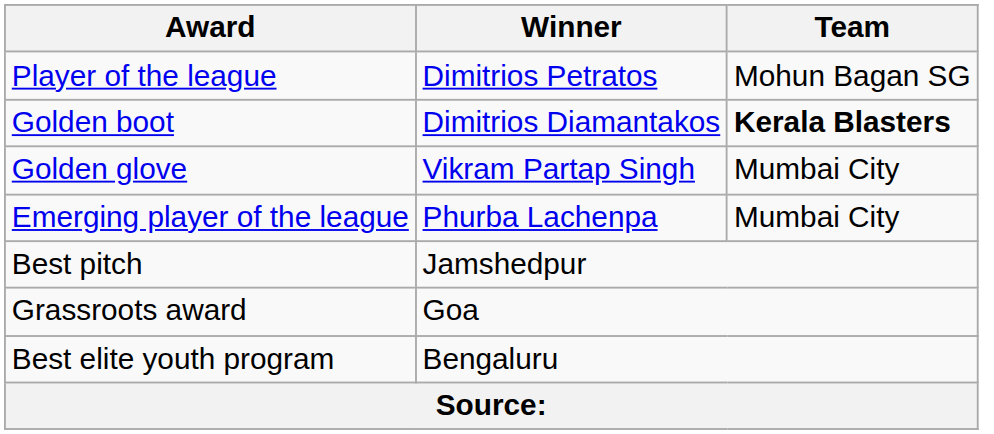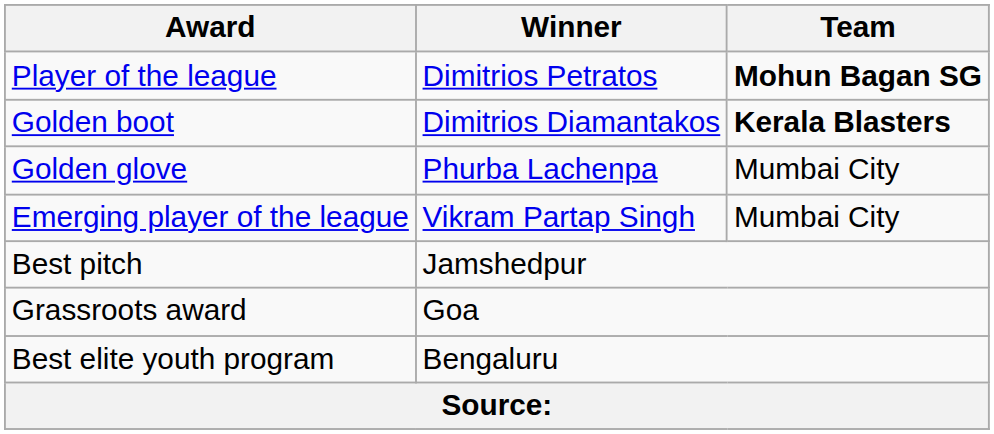 <table class="wikitable">
 <tr>
 <th>Award</th>
 <th>Winner</th>
 <th>Team</th>
 </tr>
 <tr>
 <td><a href='#'>Player of the league</a></td>
 <td> <a href='#'>Dimitrios Petratos</a></td>
-<td>Mohun Bagan SG</td>
+<td><strong>Mohun Bagan SG</strong></td>
 </tr>
 <tr>
 <td><a href='#'>Golden boot</a></td>
 <td> <a href='#'>Dimitrios Diamantakos</a></td>
 <td><strong>Kerala Blasters</strong></td>
 </tr>
 <tr>
 <td><a href='#'>Golden glove</a></td>
-<td> <a href='#'>Vikram Partap Singh</a></td>
+<td> <a href='#'>Phurba Lachenpa</a></td>
 <td>Mumbai City</td>
 </tr>
 <tr>
 <td><a href='#'>Emerging player of the league</a></td>
-<td> <a href='#'>Phurba Lachenpa</a></td>
+<td> <a href='#'>Vikram Partap Singh</a></td>
 <td>Mumbai City</td>
 </tr>
 <tr>
 <td>Best pitch</td>
 <td colspan="2">Jamshedpur</td>
 </tr>
 <tr>
 <td>Grassroots award</td>
 <td colspan="2">Goa</td>
 </tr>
 <tr>
 <td>Best elite youth program</td>
 <td colspan="2">Bengaluru</td>
 </tr>
 <tr>
 <th colspan="4">Source: </th>
 </tr>
 </table>
